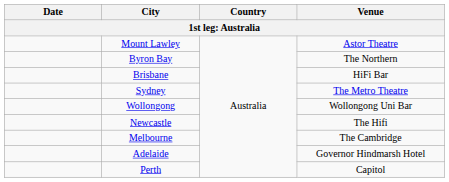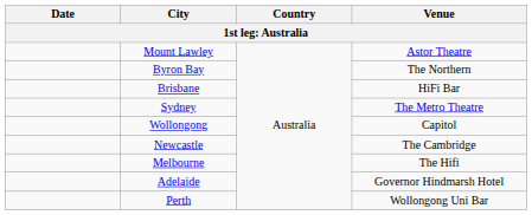 <table class="wikitable" style="text-align:center;">
 <tr>
 <th style="width:150px;">Date</th>
 <th style="width:150px;">City</th>
 <th style="width:150px;">Country</th>
 <th style="width:230px;">Venue</th>
 </tr>
 <tr>
 <th colspan="4">1st leg: Australia</th>
 </tr>
 <tr>
 <td></td>
 <td><a href='#'>Mount Lawley</a></td>
 <td rowspan="9">Australia</td>
 <td><a href='#'>Astor Theatre</a></td>
 </tr>
 <tr>
 <td></td>
 <td><a href='#'>Byron Bay</a></td>
 <td>The Northern</td>
 </tr>
 <tr>
 <td></td>
 <td><a href='#'>Brisbane</a></td>
 <td>HiFi Bar</td>
 </tr>
 <tr>
 <td></td>
 <td><a href='#'>Sydney</a></td>
 <td><a href='#'>The Metro Theatre</a></td>
 </tr>
 <tr>
 <td></td>
 <td><a href='#'>Wollongong</a></td>
-<td>Wollongong Uni Bar</td>
+<td>Capitol</td>
 </tr>
 <tr>
 <td></td>
 <td><a href='#'>Newcastle</a></td>
-<td>The Hifi</td>
+<td>The Cambridge</td>
 </tr>
 <tr>
 <td></td>
 <td><a href='#'>Melbourne</a></td>
-<td>The Cambridge</td>
+<td>The Hifi</td>
 </tr>
 <tr>
 <td></td>
 <td><a href='#'>Adelaide</a></td>
 <td>Governor Hindmarsh Hotel</td>
 </tr>
 <tr>
 <td></td>
 <td><a href='#'>Perth</a></td>
-<td>Capitol</td>
+<td>Wollongong Uni Bar</td>
 </tr>
 </table>
